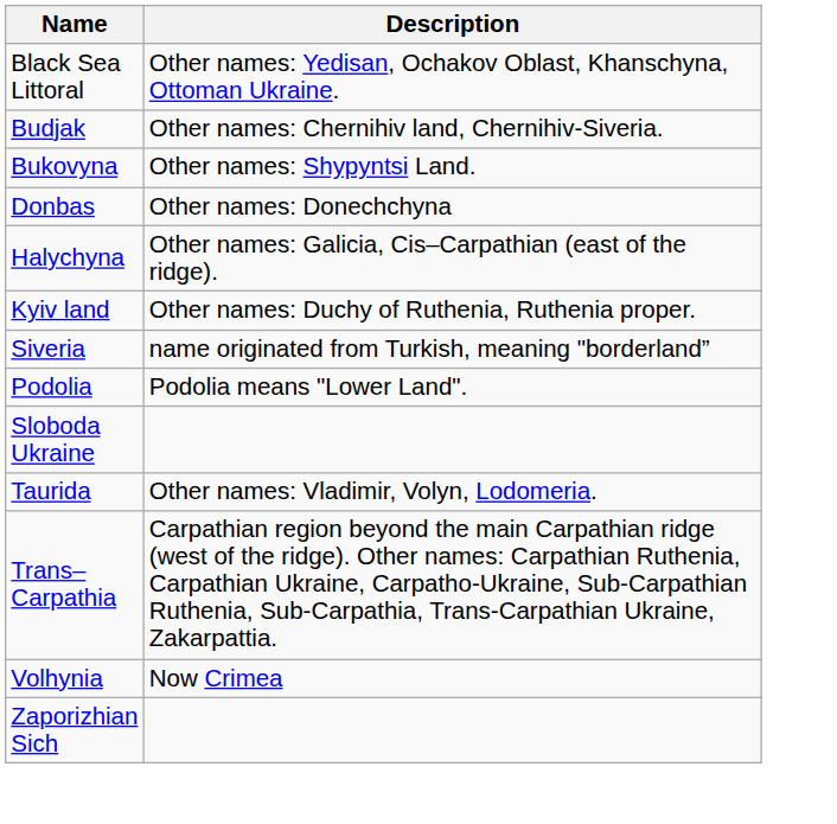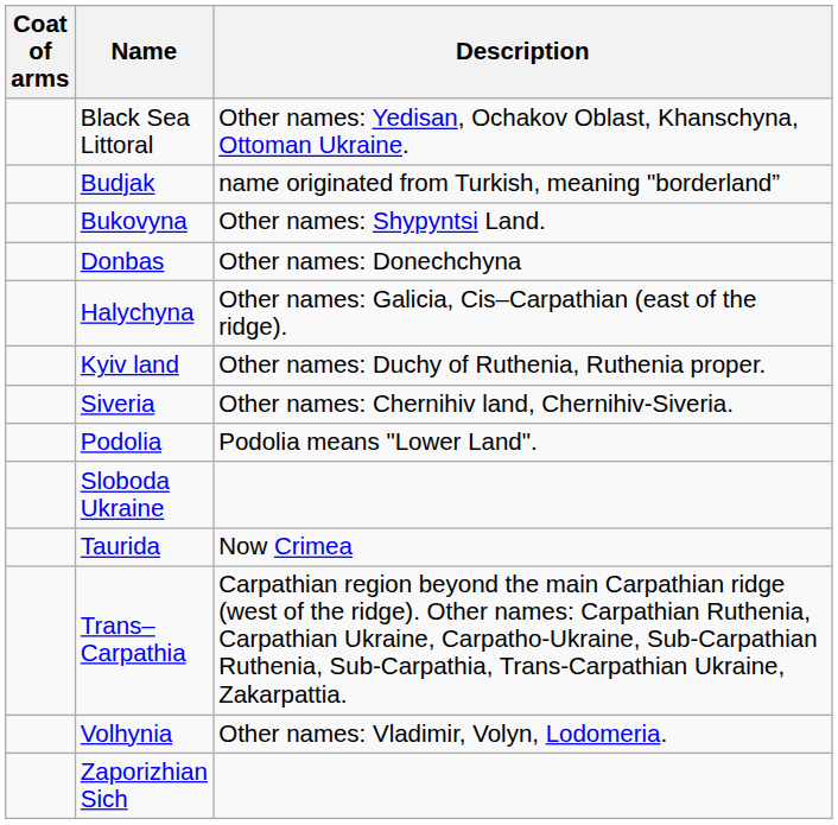 <table class="wikitable" style="text-align: left">
 <tr>
+<th>Coat of arms</th>
 <th>Name</th>
 <th>Description</th>
 </tr>
 <tr>
+<td style="width:1em;"></td>
 <td style="width:5em;">Black Sea Littoral</td>
 <td style="width:25em;">Other names: <a href='#'>Yedisan</a>, Ochakov Oblast, Khanschyna, <a href='#'>Ottoman Ukraine</a>.</td>
 </tr>
 <tr>
+<td style="width:1em;"></td>
 <td style="width:5em;"><a href='#'>Budjak</a></td>
-<td style="width:25em;">Other names: Chernihiv land, Chernihiv-Siveria.</td>
+<td style="width:25em;">name originated from Turkish, meaning "borderland”</td>
 </tr>
 <tr>
+<td style="width:1em;"></td>
 <td style="width:5em;"><a href='#'>Bukovyna</a></td>
 <td style="width:25em;">Other names: <a href='#'>Shypyntsi</a> Land.</td>
 </tr>
 <tr>
+<td style="width:1em;"></td>
 <td style="width:5em;"><a href='#'>Donbas</a></td>
 <td style="width:25em;">Other names: Donechchyna</td>
 </tr>
 <tr>
+<td style="width:1em;"></td>
 <td style="width:5em;"><a href='#'>Halychyna</a></td>
 <td style="width:25em;">Other names: Galicia, Cis–Carpathian (east of the ridge).</td>
 </tr>
 <tr>
+<td style="width:1em;"></td>
 <td style="width:5em;"><a href='#'>Kyiv land</a></td>
 <td style="width:25em;">Other names: Duchy of Ruthenia, Ruthenia proper.</td>
 </tr>
 <tr>
+<td style="width:1em;"></td>
 <td style="width:5em;"><a href='#'>Siveria</a></td>
-<td style="width:25em;">name originated from Turkish, meaning "borderland”</td>
+<td style="width:25em;">Other names: Chernihiv land, Chernihiv-Siveria.</td>
 </tr>
 <tr>
+<td style="width:1em;"></td>
 <td style="width:5em;"><a href='#'>Podolia</a></td>
 <td style="width:25em;">Podolia means "Lower Land".</td>
 </tr>
 <tr>
+<td style="width:1em;"></td>
 <td style="width:5em;"><a href='#'>Sloboda Ukraine</a></td>
 <td style="width:25em;"></td>
 </tr>
 <tr>
+<td style="width:1em;"></td>
 <td style="width:5em;"><a href='#'>Taurida</a></td>
-<td style="width:25em;">Other names: Vladimir, Volyn, <a href='#'>Lodomeria</a>.</td>
+<td style="width:25em;">Now <a href='#'>Crimea</a></td>
 </tr>
 <tr>
+<td style="width:1em; center"></td>
 <td style="width:5em;"><a href='#'>Trans–<br>Carpathia</a></td>
 <td style="width:25em;">Carpathian region beyond the main Carpathian ridge (west of the ridge). Other names: Carpathian Ruthenia, Carpathian Ukraine, Carpatho-Ukraine, Sub-Carpathian Ruthenia, Sub-Carpathia, Trans-Carpathian Ukraine, Zakarpattia.</td>
 </tr>
 <tr>
+<td style="width:1em;"></td>
 <td style="width:5em;"><a href='#'>Volhynia</a></td>
-<td style="width:25em;">Now <a href='#'>Crimea</a></td>
+<td style="width:25em;">Other names: Vladimir, Volyn, <a href='#'>Lodomeria</a>.</td>
 </tr>
 <tr>
+<td style="width:1em;"></td>
 <td style="width:5em;"><a href='#'>Zaporizhian Sich</a></td>
 <td style="width:25em;"></td>
 </tr>
 </table>
